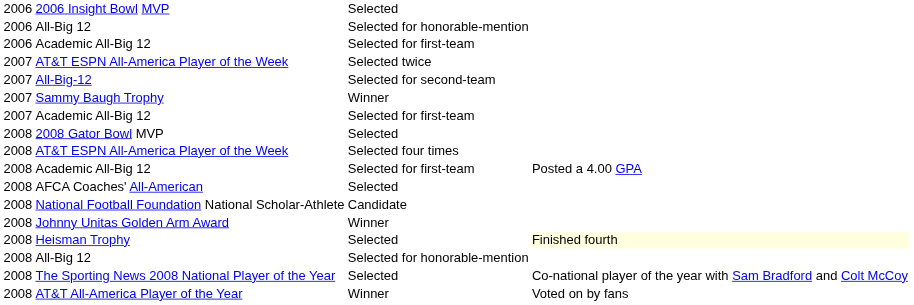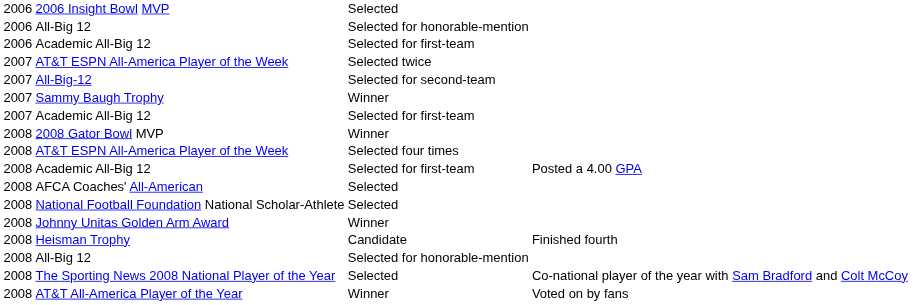 <table>
 <tr>
 <td>2006</td>
 <td><a href='#'>2006 Insight Bowl</a> <a href='#'>MVP</a></td>
 <td>Selected</td>
 <td></td>
 </tr>
 <tr>
 <td>2006</td>
 <td>All-Big 12</td>
 <td>Selected for honorable-mention</td>
 </tr>
 <tr>
 <td>2006</td>
 <td>Academic All-Big 12</td>
 <td>Selected for first-team</td>
 <td></td>
 </tr>
 <tr>
 <td>2007</td>
 <td><a href='#'>AT&T ESPN All-America Player of the Week</a></td>
 <td>Selected twice</td>
 </tr>
 <tr>
 <td>2007</td>
 <td><a href='#'>All-Big-12</a></td>
 <td>Selected for second-team</td>
 <td></td>
 </tr>
 <tr>
 <td>2007</td>
 <td><a href='#'>Sammy Baugh Trophy</a></td>
 <td>Winner</td>
 <td></td>
 </tr>
 <tr>
 <td>2007</td>
 <td>Academic All-Big 12</td>
 <td>Selected for first-team</td>
 <td></td>
 </tr>
 <tr>
 <td>2008</td>
 <td><a href='#'>2008 Gator Bowl</a> MVP</td>
-<td>Selected</td>
+<td>Winner</td>
 <td></td>
 </tr>
 <tr>
 <td>2008</td>
 <td><a href='#'>AT&T ESPN All-America Player of the Week</a></td>
 <td>Selected four times</td>
 <td></td>
 </tr>
 <tr>
 <td>2008</td>
 <td>Academic All-Big 12</td>
 <td>Selected for first-team</td>
 <td>Posted a 4.00 <a href='#'>GPA</a></td>
 </tr>
 <tr>
 <td>2008</td>
 <td>AFCA Coaches' <a href='#'>All-American</a></td>
 <td>Selected</td>
 <td></td>
 </tr>
 <tr>
 <td>2008</td>
 <td><a href='#'>National Football Foundation</a> National Scholar-Athlete</td>
-<td>Candidate</td>
+<td>Selected</td>
 <td></td>
 </tr>
 <tr>
 <td>2008</td>
 <td><a href='#'>Johnny Unitas Golden Arm Award</a></td>
 <td>Winner</td>
 <td></td>
 </tr>
 <tr>
 <td>2008</td>
 <td><a href='#'>Heisman Trophy</a></td>
-<td>Selected</td>
-<td style="background: lightyellow;">Finished fourth</td>
+<td>Candidate</td>
+<td>Finished fourth</td>
 </tr>
 <tr>
 <td>2008</td>
 <td>All-Big 12</td>
 <td>Selected for honorable-mention</td>
 </tr>
 <tr>
 <td>2008</td>
 <td><a href='#'>The Sporting News 2008 National Player of the Year</a></td>
 <td>Selected</td>
 <td>Co-national player of the year with <a href='#'>Sam Bradford</a> and <a href='#'>Colt McCoy</a></td>
 </tr>
 <tr>
 <td>2008</td>
 <td><a href='#'>AT&T All-America Player of the Year</a></td>
 <td>Winner</td>
 <td>Voted on by fans</td>
 </tr>
 </table>
